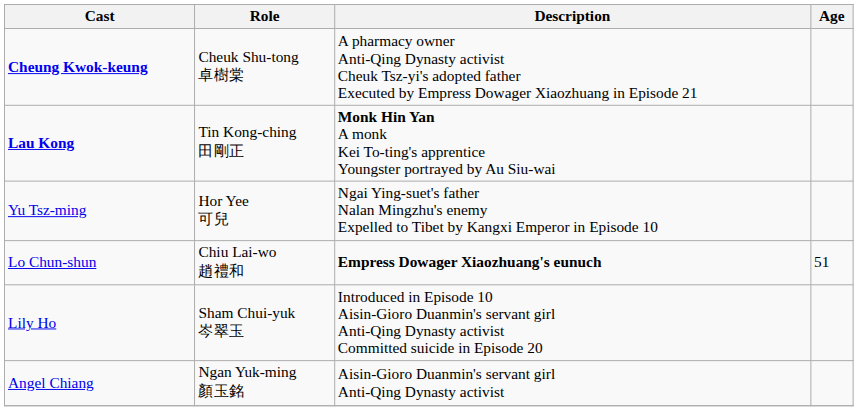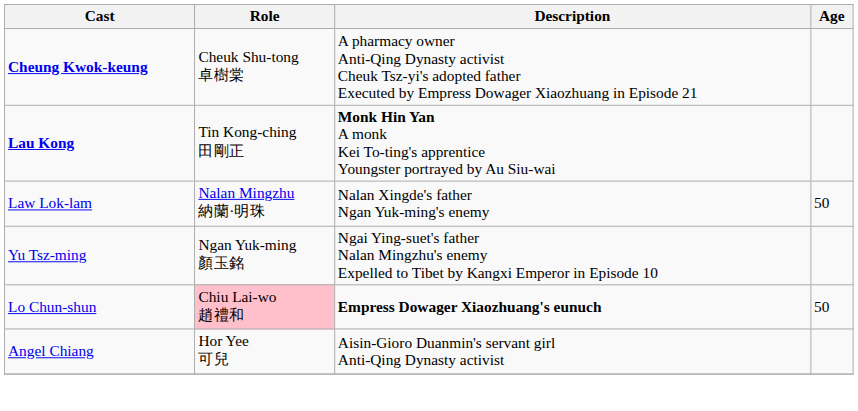 <table class="wikitable" width="70%">
 <tr>
 <th>Cast</th>
 <th>Role</th>
 <th>Description</th>
 <th>Age</th>
 </tr>
 <tr>
 <td><strong><a href='#'>Cheung Kwok-keung</a></strong></td>
 <td>Cheuk Shu-tong<br>卓樹棠</td>
 <td>A pharmacy owner<br>Anti-Qing Dynasty activist<br>Cheuk Tsz-yi's adopted father<br>Executed by Empress Dowager Xiaozhuang in Episode 21</td>
 <td></td>
 </tr>
 <tr>
 <td><strong><a href='#'>Lau Kong</a></strong></td>
 <td>Tin Kong-ching<br>田剛正</td>
 <td><strong>Monk Hin Yan</strong><br>A monk<br>Kei To-ting's apprentice<br>Youngster portrayed by Au Siu-wai</td>
 <td></td>
 </tr>
 <tr>
+<td><a href='#'>Law Lok-lam</a></td>
+<td><a href='#'>Nalan Mingzhu</a><br>納蘭·明珠</td>
+<td>Nalan Xingde's father<br>Ngan Yuk-ming's enemy</td>
+<td>50</td>
+</tr>
+<tr>
 <td><a href='#'>Yu Tsz-ming</a></td>
-<td>Hor Yee<br>可兒</td>
+<td>Ngan Yuk-ming<br>顏玉銘</td>
 <td>Ngai Ying-suet's father<br>Nalan Mingzhu's enemy<br>Expelled to Tibet by Kangxi Emperor in Episode 10</td>
 <td></td>
 </tr>
 <tr>
 <td><a href='#'>Lo Chun-shun</a></td>
-<td>Chiu Lai-wo<br>趙禮和</td>
+<td style="background: pink;">Chiu Lai-wo<br>趙禮和</td>
 <td><strong>Empress Dowager Xiaozhuang's eunuch</strong></td>
-<td>51</td>
-</tr>
-<tr>
-<td><a href='#'>Lily Ho</a></td>
-<td>Sham Chui-yuk<br>岑翠玉</td>
-<td>Introduced in Episode 10<br>Aisin-Gioro Duanmin's servant girl<br>Anti-Qing Dynasty activist<br>Committed suicide in Episode 20</td>
-<td></td>
+<td>50</td>
 </tr>
 <tr>
 <td><a href='#'>Angel Chiang</a></td>
-<td>Ngan Yuk-ming<br>顏玉銘</td>
+<td>Hor Yee<br>可兒</td>
 <td>Aisin-Gioro Duanmin's servant girl<br>Anti-Qing Dynasty activist</td>
 <td></td>
 </tr>
 <tr>
 </tr>
 </table>
